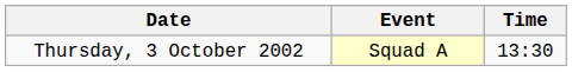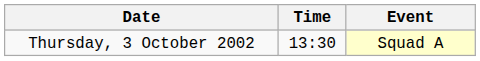 <table class = "wikitable" style="text-align:center;">
 <tr>
 <th width=220>Date</th>
+<th width=50>Time</th>
 <th width=100>Event</th>
-<th width=50>Time</th>
 </tr>
 <tr>
 <td>Thursday, 3 October 2002</td>
+<td>13:30</td>
 <td bgcolor=ffffcc>Squad A</td>
-<td>13:30</td>
 </tr>
 </table>
